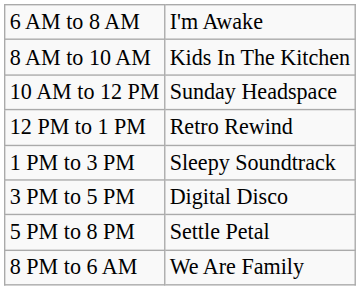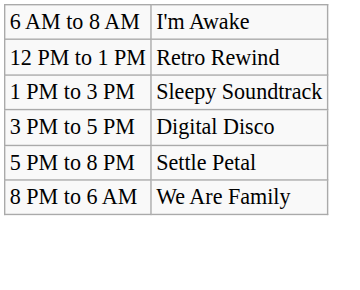 <table class="wikitable">
 <tr>
 <td>6 AM to 8 AM</td>
 <td>I'm Awake</td>
-</tr>
-<tr>
-<td>8 AM to 10 AM</td>
-<td>Kids In The Kitchen</td>
-</tr>
-<tr>
-<td>10 AM to 12 PM</td>
-<td>Sunday Headspace</td>
 </tr>
 <tr>
 <td>12 PM to 1 PM</td>
 <td>Retro Rewind</td>
 </tr>
 <tr>
 <td>1 PM to 3 PM</td>
 <td>Sleepy Soundtrack</td>
 </tr>
 <tr>
 <td>3 PM to 5 PM</td>
 <td>Digital Disco</td>
 </tr>
 <tr>
 <td>5 PM to 8 PM</td>
 <td>Settle Petal</td>
 </tr>
 <tr>
 <td>8 PM to 6 AM</td>
 <td>We Are Family</td>
 </tr>
 </table>
